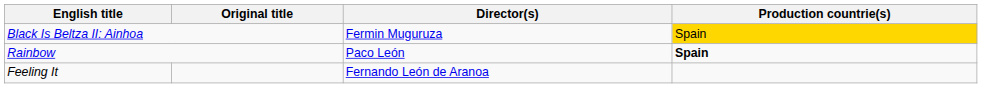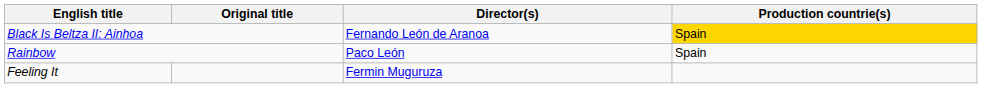 <table class="sortable wikitable" style="width:100%; margin-bottom:4px" cellpadding="5">
 <tr>
 <th scope="col">English title</th>
 <th scope="col">Original title</th>
 <th scope="col">Director(s)</th>
 <th scope="col">Production countrie(s)</th>
 </tr>
 <tr>
 <td colspan = "2"><em><a href='#'>Black Is Beltza II: Ainhoa</a></em></td>
-<td><a href='#'>Fermin Muguruza</a></td>
+<td><a href='#'>Fernando León de Aranoa</a></td>
 <td style="background: gold;">Spain</td>
 </tr>
 <tr>
 <td colspan = "2"><em><a href='#'>Rainbow</a></em></td>
 <td><a href='#'>Paco León</a></td>
-<td><strong>Spain</strong></td>
+<td>Spain</td>
 </tr>
 <tr>
 <td><em>Feeling It</em></td>
 <td></td>
-<td><a href='#'>Fernando León de Aranoa</a></td>
+<td><a href='#'>Fermin Muguruza</a></td>
 <td></td>
 </tr>
 </table>
